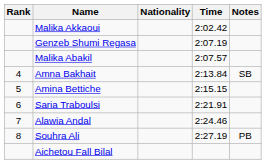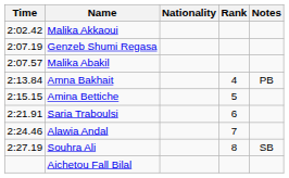 <table class="wikitable sortable" style="text-align:center">
 <tr>
-<th>Rank</th>
+<th>Time</th>
 <th>Name</th>
 <th>Nationality</th>
-<th>Time</th>
+<th>Rank</th>
 <th>Notes</th>
 </tr>
 <tr>
-<td></td>
+<td>2:02.42</td>
 <td align=left><a href='#'>Malika Akkaoui</a></td>
 <td align=left></td>
-<td>2:02.42</td>
+<td></td>
 <td></td>
 </tr>
 <tr>
-<td></td>
+<td>2:07.19</td>
 <td align=left><a href='#'>Genzeb Shumi Regasa</a></td>
 <td align=left></td>
-<td>2:07.19</td>
+<td></td>
 <td></td>
 </tr>
 <tr>
-<td></td>
+<td>2:07.57</td>
 <td align=left><a href='#'>Malika Abakil</a></td>
 <td align=left></td>
-<td>2:07.57</td>
+<td></td>
 <td></td>
 </tr>
 <tr>
-<td>4</td>
+<td>2:13.84</td>
 <td align=left><a href='#'>Amna Bakhait</a></td>
 <td align=left></td>
-<td>2:13.84</td>
-<td>SB</td>
+<td>4</td>
+<td>PB</td>
 </tr>
 <tr>
-<td>5</td>
+<td>2:15.15</td>
 <td align=left><a href='#'>Amina Bettiche</a></td>
 <td align=left></td>
-<td>2:15.15</td>
+<td>5</td>
 <td></td>
 </tr>
 <tr>
-<td>6</td>
+<td>2:21.91</td>
 <td align=left><a href='#'>Saria Traboulsi</a></td>
 <td align=left></td>
-<td>2:21.91</td>
+<td>6</td>
 <td></td>
 </tr>
 <tr>
-<td>7</td>
+<td>2:24.46</td>
 <td align=left><a href='#'>Alawia Andal</a></td>
 <td align=left></td>
-<td>2:24.46</td>
+<td>7</td>
 <td></td>
 </tr>
 <tr>
-<td>8</td>
+<td>2:27.19</td>
 <td align=left><a href='#'>Souhra Ali</a></td>
 <td align=left></td>
-<td>2:27.19</td>
-<td>PB</td>
+<td>8</td>
+<td>SB</td>
 </tr>
 <tr>
 <td></td>
 <td align=left><a href='#'>Aichetou Fall Bilal</a></td>
 <td align=left></td>
 <td></td>
 <td></td>
 </tr>
 </table>
